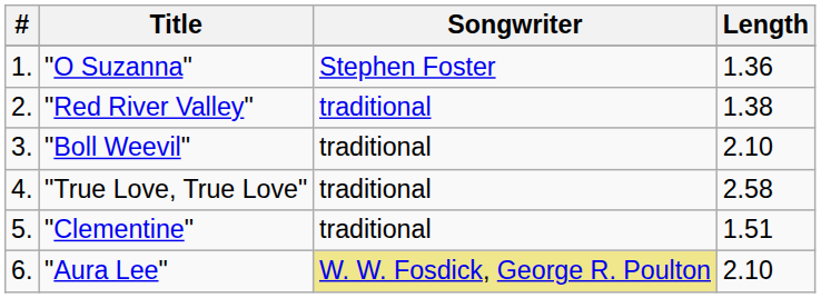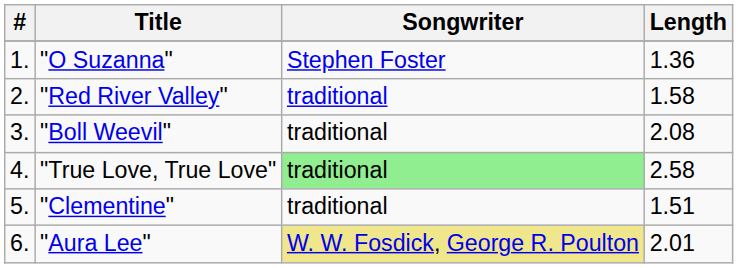 <table class="wikitable">
 <tr>
 <th>#</th>
 <th>Title</th>
 <th>Songwriter</th>
 <th>Length</th>
 </tr>
 <tr bgcolor="#ebf5ff">
 </tr>
 <tr>
 <td>1.</td>
 <td>"<a href='#'>O Suzanna</a>"</td>
 <td><a href='#'>Stephen Foster</a></td>
 <td>1.36</td>
 </tr>
 <tr>
 <td>2.</td>
 <td>"<a href='#'>Red River Valley</a>"</td>
 <td><a href='#'>traditional</a></td>
-<td>1.38</td>
+<td>1.58</td>
 </tr>
 <tr>
 <td>3.</td>
 <td>"<a href='#'>Boll Weevil</a>"</td>
 <td>traditional</td>
-<td>2.10</td>
+<td>2.08</td>
 </tr>
 <tr>
 <td>4.</td>
 <td>"True Love, True Love"</td>
-<td>traditional</td>
+<td style="background: lightgreen;">traditional</td>
 <td>2.58</td>
 </tr>
 <tr>
 <td>5.</td>
 <td>"<a href='#'>Clementine</a>"</td>
 <td>traditional</td>
 <td>1.51</td>
 </tr>
 <tr>
 <td>6.</td>
 <td>"<a href='#'>Aura Lee</a>"</td>
 <td style="background: khaki;"><a href='#'>W. W. Fosdick</a>, <a href='#'>George R. Poulton</a></td>
-<td>2.10</td>
+<td>2.01</td>
 </tr>
 </table>
